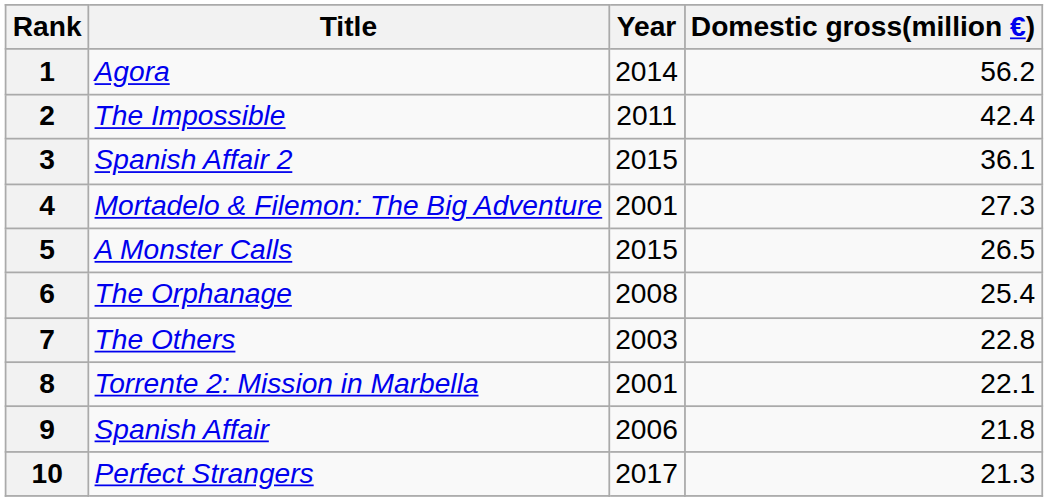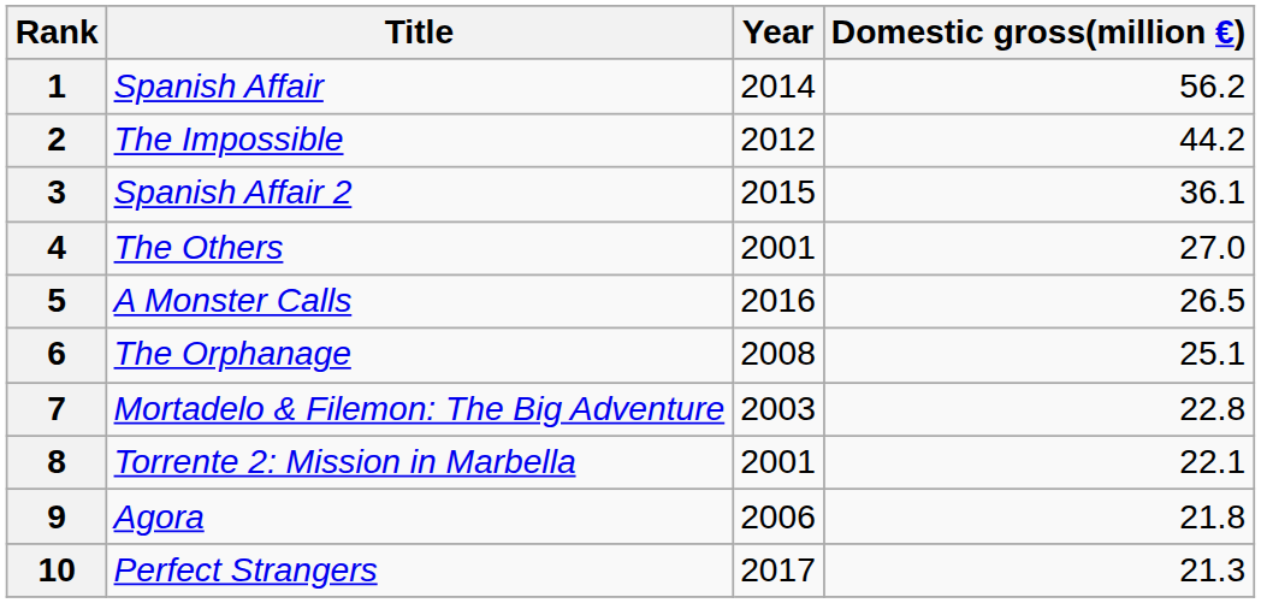 <table class="wikitable" style="margin:1em auto;">
 <tr>
 <th>Rank</th>
 <th>Title</th>
 <th>Year</th>
 <th>Domestic gross(million <a href='#'>€</a>)</th>
 </tr>
 <tr>
 <th align = "center">1</th>
-<td><em><a href='#'>Agora</a></em></td>
+<td><em><a href='#'>Spanish Affair</a></em></td>
 <td align = "center">2014</td>
 <td align = "right">56.2</td>
 </tr>
 <tr>
 <th align = "center">2</th>
 <td><em><a href='#'>The Impossible</a></em></td>
-<td align = "center">2011</td>
-<td align = "right">42.4</td>
+<td align = "center">2012</td>
+<td align = "right">44.2</td>
 </tr>
 <tr>
 <th align = "center">3</th>
 <td><em><a href='#'>Spanish Affair 2</a></em></td>
 <td align = "center">2015</td>
 <td align = "right">36.1</td>
 </tr>
 <tr>
 <th align = "center">4</th>
-<td><em><a href='#'>Mortadelo & Filemon: The Big Adventure</a></em></td>
+<td><em><a href='#'>The Others</a></em></td>
 <td align = "center">2001</td>
-<td align = "right">27.3</td>
+<td align = "right">27.0</td>
 </tr>
 <tr>
 <th align = "center">5</th>
 <td><em><a href='#'>A Monster Calls</a></em></td>
-<td align = "center">2015</td>
+<td align = "center">2016</td>
 <td align = "right">26.5</td>
 </tr>
 <tr>
 <th align = "center">6</th>
 <td><em><a href='#'>The Orphanage</a></em></td>
 <td align = "center">2008</td>
-<td align = "right">25.4</td>
+<td align = "right">25.1</td>
 </tr>
 <tr>
 <th align = "center">7</th>
-<td><em><a href='#'>The Others</a></em></td>
+<td><em><a href='#'>Mortadelo & Filemon: The Big Adventure</a></em></td>
 <td align = "center">2003</td>
 <td align = "right">22.8</td>
 </tr>
 <tr>
 <th align = "center">8</th>
 <td><em><a href='#'>Torrente 2: Mission in Marbella</a></em></td>
 <td align = "center">2001</td>
 <td align = "right">22.1</td>
 </tr>
 <tr>
 <th align = "center">9</th>
-<td><em><a href='#'>Spanish Affair</a></em></td>
+<td><em><a href='#'>Agora</a></em></td>
 <td align = "center">2006</td>
 <td align = "right">21.8</td>
 </tr>
 <tr>
 <th align = "center">10</th>
 <td><em><a href='#'>Perfect Strangers</a></em></td>
 <td align = "center">2017</td>
 <td align = "right">21.3</td>
 </tr>
 </table>
